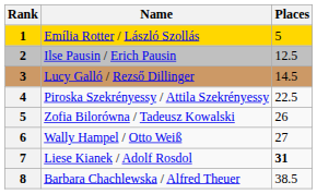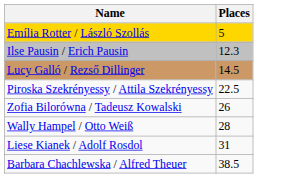 <table class="wikitable">
 <tr>
-<th>Rank</th>
 <th>Name</th>
 <th>Places</th>
 </tr>
 <tr bgcolor=gold>
-<td align=center><strong>1</strong></td>
 <td> <a href='#'>Emília Rotter</a> / <a href='#'>László Szollás</a></td>
 <td>5</td>
 </tr>
 <tr bgcolor=silver>
-<td align=center><strong>2</strong></td>
 <td> <a href='#'>Ilse Pausin</a> / <a href='#'>Erich Pausin</a></td>
-<td>12.5</td>
+<td>12.3</td>
 </tr>
 <tr bgcolor=cc9966>
-<td align=center><strong>3</strong></td>
 <td> <a href='#'>Lucy Galló</a> / <a href='#'>Rezső Dillinger</a></td>
 <td>14.5</td>
 </tr>
 <tr>
-<th>4</th>
 <td> <a href='#'>Piroska Szekrényessy</a> / <a href='#'>Attila Szekrényessy</a></td>
 <td>22.5</td>
 </tr>
 <tr>
-<th>5</th>
 <td> <a href='#'>Zofia Bilorówna</a> / <a href='#'>Tadeusz Kowalski</a></td>
 <td>26</td>
 </tr>
 <tr>
-<th>6</th>
 <td> <a href='#'>Wally Hampel</a> / <a href='#'>Otto Weiß</a></td>
-<td>27</td>
+<td>28</td>
 </tr>
 <tr>
-<th>7</th>
 <td> <a href='#'>Liese Kianek</a> / <a href='#'>Adolf Rosdol</a></td>
-<td><strong>31</strong></td>
+<td>31</td>
 </tr>
 <tr>
-<th>8</th>
 <td> <a href='#'>Barbara Chachlewska</a> / <a href='#'>Alfred Theuer</a></td>
 <td>38.5</td>
 </tr>
 </table>
